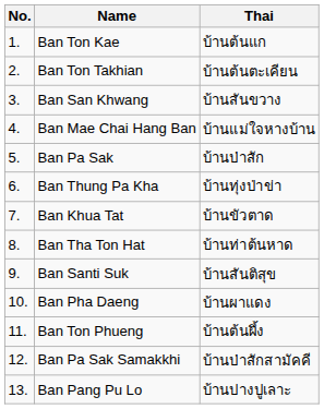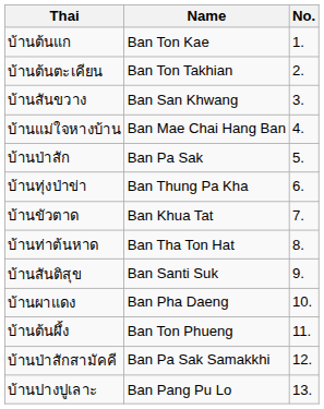 <table class="wikitable sortable">
 <tr>
+<th>Thai</th>
+<th>Name</th>
 <th>No.</th>
-<th>Name</th>
-<th>Thai</th>
 </tr>
 <tr>
+<td>บ้านต้นแก</td>
+<td>Ban Ton Kae</td>
 <td>1.</td>
-<td>Ban Ton Kae</td>
-<td>บ้านต้นแก</td>
 </tr>
 <tr>
+<td>บ้านต้นตะเคียน</td>
+<td>Ban Ton Takhian</td>
 <td>2.</td>
-<td>Ban Ton Takhian</td>
-<td>บ้านต้นตะเคียน</td>
 </tr>
 <tr>
+<td>บ้านสันขวาง</td>
+<td>Ban San Khwang</td>
 <td>3.</td>
-<td>Ban San Khwang</td>
-<td>บ้านสันขวาง</td>
 </tr>
 <tr>
+<td>บ้านแม่ใจหางบ้าน</td>
+<td>Ban Mae Chai Hang Ban</td>
 <td>4.</td>
-<td>Ban Mae Chai Hang Ban</td>
-<td>บ้านแม่ใจหางบ้าน</td>
 </tr>
 <tr>
+<td>บ้านป่าสัก</td>
+<td>Ban Pa Sak</td>
 <td>5.</td>
-<td>Ban Pa Sak</td>
-<td>บ้านป่าสัก</td>
 </tr>
 <tr>
+<td>บ้านทุ่งป่าข่า</td>
+<td>Ban Thung Pa Kha</td>
 <td>6.</td>
-<td>Ban Thung Pa Kha</td>
-<td>บ้านทุ่งป่าข่า</td>
 </tr>
 <tr>
+<td>บ้านขัวตาด</td>
+<td>Ban Khua Tat</td>
 <td>7.</td>
-<td>Ban Khua Tat</td>
-<td>บ้านขัวตาด</td>
 </tr>
 <tr>
+<td>บ้านท่าต้นหาด</td>
+<td>Ban Tha Ton Hat</td>
 <td>8.</td>
-<td>Ban Tha Ton Hat</td>
-<td>บ้านท่าต้นหาด</td>
 </tr>
 <tr>
+<td>บ้านสันติสุข</td>
+<td>Ban Santi Suk</td>
 <td>9.</td>
-<td>Ban Santi Suk</td>
-<td>บ้านสันติสุข</td>
 </tr>
 <tr>
+<td>บ้านผาแดง</td>
+<td>Ban Pha Daeng</td>
 <td>10.</td>
-<td>Ban Pha Daeng</td>
-<td>บ้านผาแดง</td>
 </tr>
 <tr>
+<td>บ้านต้นผึ้ง</td>
+<td>Ban Ton Phueng</td>
 <td>11.</td>
-<td>Ban Ton Phueng</td>
-<td>บ้านต้นผึ้ง</td>
 </tr>
 <tr>
+<td>บ้านป่าสักสามัคคี</td>
+<td>Ban Pa Sak Samakkhi</td>
 <td>12.</td>
-<td>Ban Pa Sak Samakkhi</td>
-<td>บ้านป่าสักสามัคคี</td>
 </tr>
 <tr>
+<td>บ้านปางปูเลาะ</td>
+<td>Ban Pang Pu Lo</td>
 <td>13.</td>
-<td>Ban Pang Pu Lo</td>
-<td>บ้านปางปูเลาะ</td>
 </tr>
 </table>
